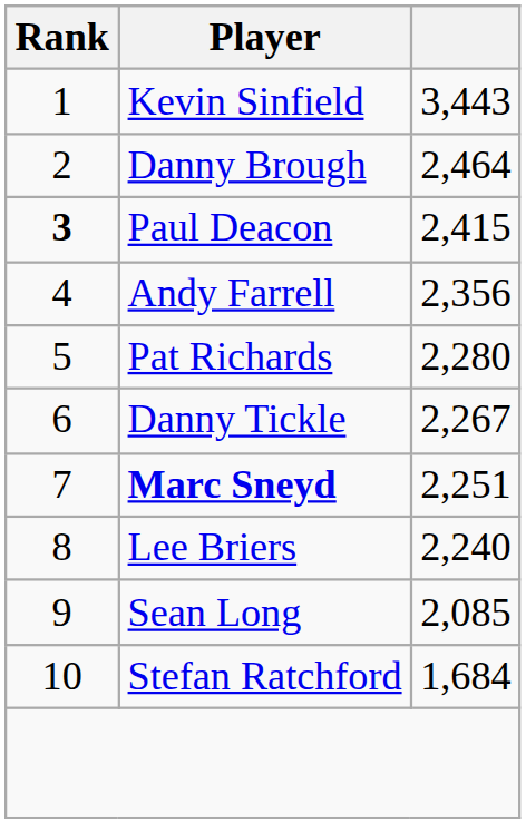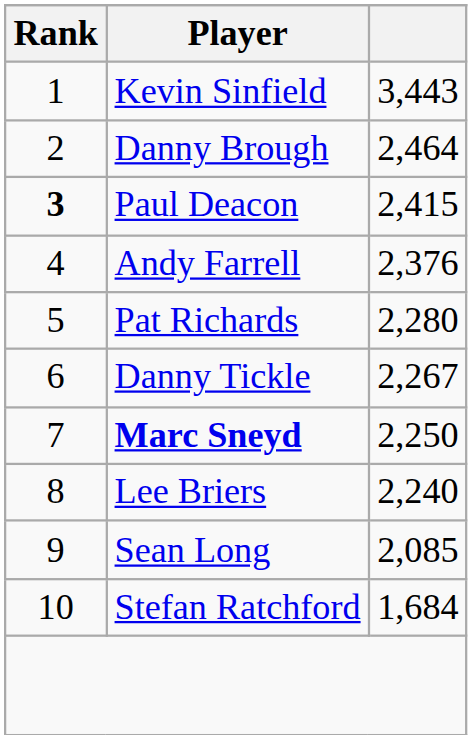 <table class="wikitable" style="text-align: left;">
 <tr>
 </tr>
 <tr>
 <th>Rank</th>
 <th>Player</th>
 <th></th>
 </tr>
 <tr>
 <td align=center>1</td>
 <td> <a href='#'>Kevin Sinfield</a></td>
 <td align=center>3,443</td>
 </tr>
 <tr>
 <td align=center>2</td>
 <td>  <a href='#'>Danny Brough</a></td>
 <td align=center>2,464</td>
 </tr>
 <tr>
 <td align=center><strong>3</strong></td>
 <td> <a href='#'>Paul Deacon</a></td>
 <td align=center>2,415</td>
 </tr>
 <tr>
 <td align=center>4</td>
 <td> <a href='#'>Andy Farrell</a></td>
-<td align=center>2,356</td>
+<td align=center>2,376</td>
 </tr>
 <tr>
 <td align=center>5</td>
 <td> <a href='#'>Pat Richards</a></td>
 <td align=center>2,280</td>
 </tr>
 <tr>
 <td align=center>6</td>
 <td> <a href='#'>Danny Tickle</a></td>
 <td align=center>2,267</td>
 </tr>
 <tr>
 <td align=center>7</td>
 <td> <strong><a href='#'>Marc Sneyd</a></strong></td>
-<td align=center>2,251</td>
+<td align=center>2,250</td>
 </tr>
 <tr>
 <td align=center>8</td>
 <td> <a href='#'>Lee Briers</a></td>
 <td align=center>2,240</td>
 </tr>
 <tr>
 <td align=center>9</td>
 <td> <a href='#'>Sean Long</a></td>
 <td align=center>2,085</td>
 </tr>
 <tr>
 <td align=center>10</td>
 <td> <a href='#'>Stefan Ratchford</a></td>
 <td align=center>1,684</td>
 </tr>
 <tr>
 <td colspan="3"><br><br></td>
 </tr>
 </table>
